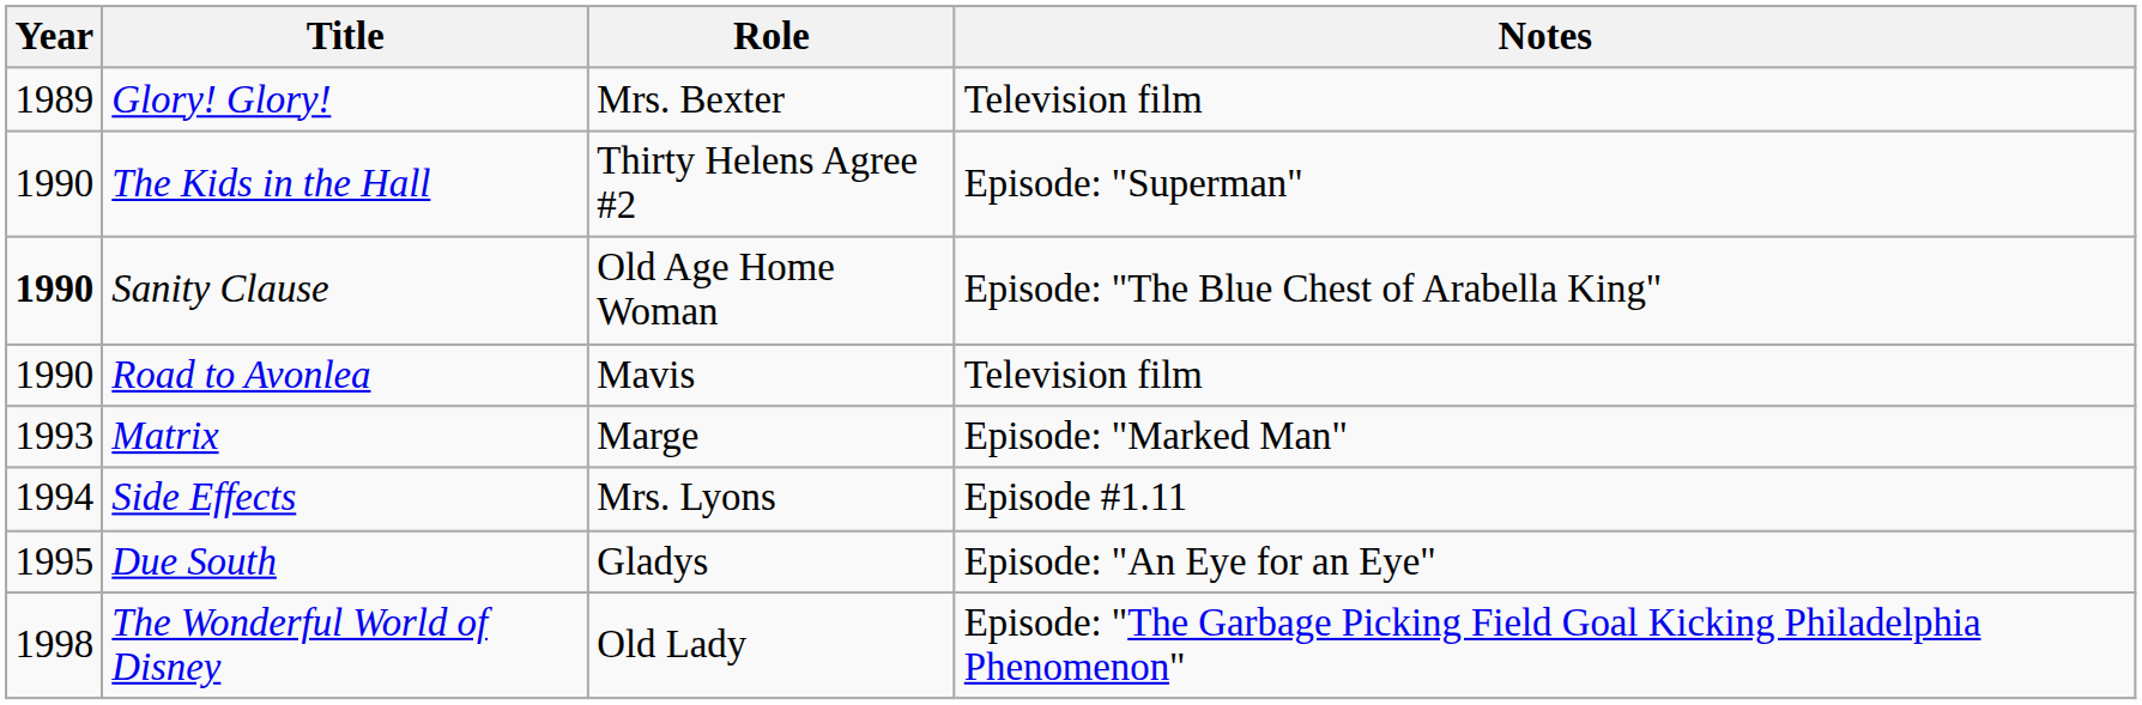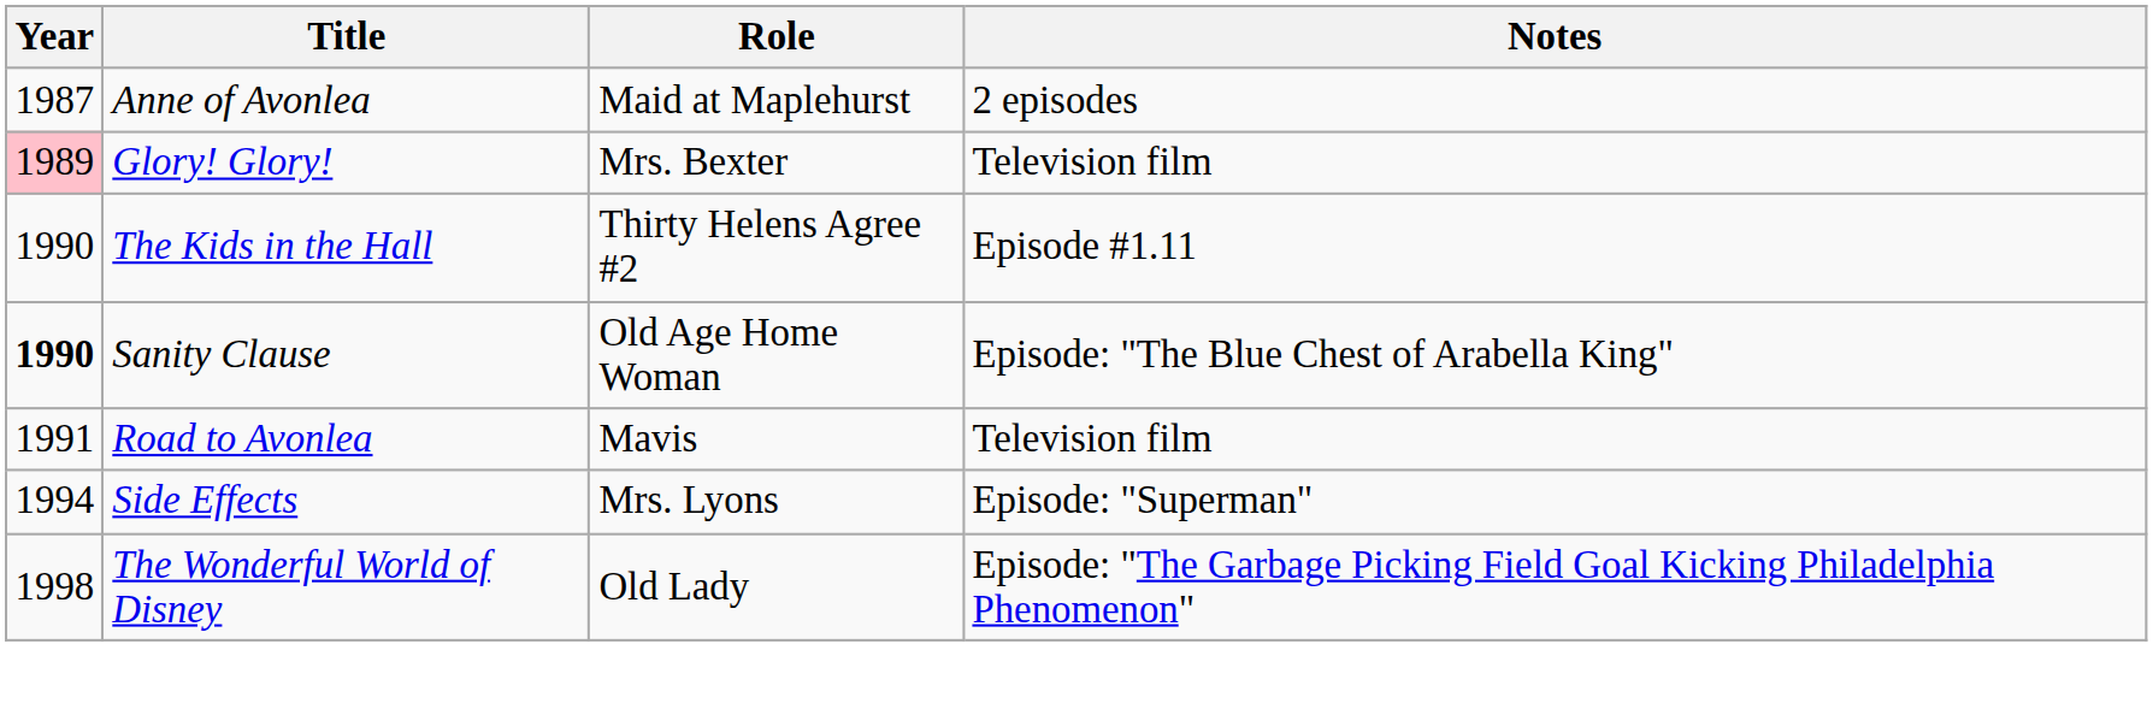 <table class="wikitable sortable">
 <tr>
 <th>Year</th>
 <th>Title</th>
 <th>Role</th>
 <th>Notes</th>
 </tr>
 <tr>
-<td>1989</td>
+<td>1987</td>
+<td><em>Anne of Avonlea</em></td>
+<td>Maid at Maplehurst</td>
+<td>2 episodes</td>
+</tr>
+<tr>
+<td style="background: pink;">1989</td>
 <td><em><a href='#'>Glory! Glory!</a></em></td>
 <td>Mrs. Bexter</td>
 <td>Television film</td>
 </tr>
 <tr>
 <td>1990</td>
 <td><a href='#'><em>The Kids in the Hall</em></a></td>
 <td>Thirty Helens Agree #2</td>
-<td>Episode: "Superman"</td>
+<td>Episode #1.11</td>
 </tr>
 <tr>
 <td><strong>1990</strong></td>
 <td><em>Sanity Clause</em></td>
 <td>Old Age Home Woman</td>
 <td>Episode: "The Blue Chest of Arabella King"</td>
 </tr>
 <tr>
-<td>1990</td>
+<td>1991</td>
 <td><em><a href='#'>Road to Avonlea</a></em></td>
 <td>Mavis</td>
 <td>Television film</td>
 </tr>
 <tr>
-<td>1993</td>
-<td><a href='#'><em>Matrix</em></a></td>
-<td>Marge</td>
-<td>Episode: "Marked Man"</td>
-</tr>
-<tr>
 <td>1994</td>
 <td><a href='#'><em>Side Effects</em></a></td>
 <td>Mrs. Lyons</td>
-<td>Episode #1.11</td>
-</tr>
-<tr>
-<td>1995</td>
-<td><em><a href='#'>Due South</a></em></td>
-<td>Gladys</td>
-<td>Episode: "An Eye for an Eye"</td>
+<td>Episode: "Superman"</td>
 </tr>
 <tr>
 <td>1998</td>
 <td><em><a href='#'>The Wonderful World of Disney</a></em></td>
 <td>Old Lady</td>
 <td>Episode: "<a href='#'>The Garbage Picking Field Goal Kicking Philadelphia Phenomenon</a>"</td>
 </tr>
 </table>
